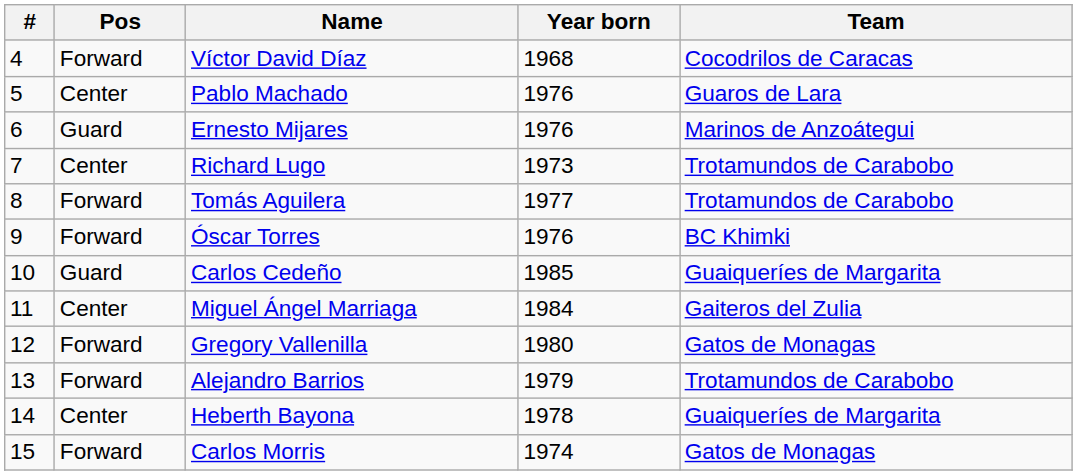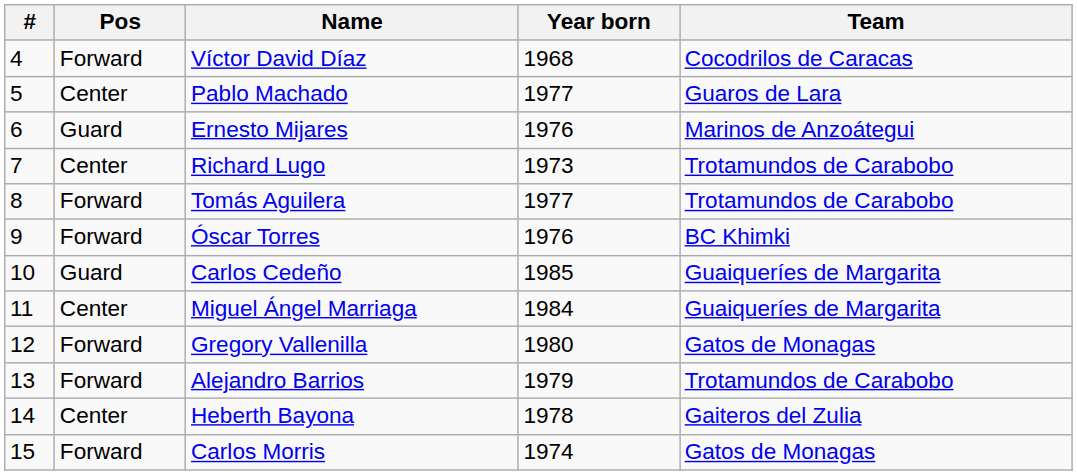 <table class="wikitable" width=60%>
 <tr>
 <th>#</th>
 <th>Pos</th>
 <th>Name</th>
 <th>Year born</th>
 <th>Team</th>
 </tr>
 <tr>
 <td>4</td>
 <td>Forward</td>
 <td><a href='#'>Víctor David Díaz</a></td>
 <td>1968</td>
 <td> <a href='#'>Cocodrilos de Caracas</a></td>
 </tr>
 <tr>
 <td>5</td>
 <td>Center</td>
 <td><a href='#'>Pablo Machado</a></td>
-<td>1976</td>
+<td>1977</td>
 <td> <a href='#'>Guaros de Lara</a></td>
 </tr>
 <tr>
 <td>6</td>
 <td>Guard</td>
 <td><a href='#'>Ernesto Mijares</a></td>
 <td>1976</td>
 <td> <a href='#'>Marinos de Anzoátegui</a></td>
 </tr>
 <tr>
 <td>7</td>
 <td>Center</td>
 <td><a href='#'>Richard Lugo</a></td>
 <td>1973</td>
 <td> <a href='#'>Trotamundos de Carabobo</a></td>
 </tr>
 <tr>
 <td>8</td>
 <td>Forward</td>
 <td><a href='#'>Tomás Aguilera</a></td>
 <td>1977</td>
 <td> <a href='#'>Trotamundos de Carabobo</a></td>
 </tr>
 <tr>
 <td>9</td>
 <td>Forward</td>
 <td><a href='#'>Óscar Torres</a></td>
 <td>1976</td>
 <td> <a href='#'>BC Khimki</a></td>
 </tr>
 <tr>
 <td>10</td>
 <td>Guard</td>
 <td><a href='#'>Carlos Cedeño</a></td>
 <td>1985</td>
 <td> <a href='#'>Guaiqueríes de Margarita</a></td>
 </tr>
 <tr>
 <td>11</td>
 <td>Center</td>
 <td><a href='#'>Miguel Ángel Marriaga</a></td>
 <td>1984</td>
-<td> <a href='#'>Gaiteros del Zulia</a></td>
+<td> <a href='#'>Guaiqueríes de Margarita</a></td>
 </tr>
 <tr>
 <td>12</td>
 <td>Forward</td>
 <td><a href='#'>Gregory Vallenilla</a></td>
 <td>1980</td>
 <td> <a href='#'>Gatos de Monagas</a></td>
 </tr>
 <tr>
 <td>13</td>
 <td>Forward</td>
 <td><a href='#'>Alejandro Barrios</a></td>
 <td>1979</td>
 <td> <a href='#'>Trotamundos de Carabobo</a></td>
 </tr>
 <tr>
 <td>14</td>
 <td>Center</td>
 <td><a href='#'>Heberth Bayona</a></td>
 <td>1978</td>
-<td> <a href='#'>Guaiqueríes de Margarita</a></td>
+<td> <a href='#'>Gaiteros del Zulia</a></td>
 </tr>
 <tr>
 <td>15</td>
 <td>Forward</td>
 <td><a href='#'>Carlos Morris</a></td>
 <td>1974</td>
 <td> <a href='#'>Gatos de Monagas</a></td>
 </tr>
 </table>
